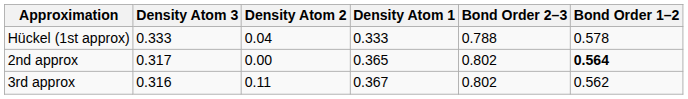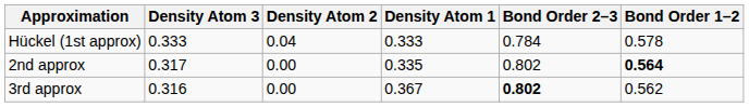 <table class="wikitable">
 <tr>
 <th>Approximation</th>
 <th>Density Atom 3</th>
 <th>Density Atom 2</th>
 <th>Density Atom 1</th>
 <th>Bond Order 2–3</th>
 <th>Bond Order 1–2</th>
 </tr>
 <tr>
 <td>Hückel (1st approx)</td>
 <td>0.333</td>
 <td>0.04</td>
 <td>0.333</td>
-<td>0.788</td>
+<td>0.784</td>
 <td>0.578</td>
 </tr>
 <tr>
 <td>2nd approx</td>
 <td>0.317</td>
 <td>0.00</td>
-<td>0.365</td>
+<td>0.335</td>
 <td>0.802</td>
 <td><strong>0.564</strong></td>
 </tr>
 <tr>
 <td>3rd approx</td>
 <td>0.316</td>
-<td>0.11</td>
+<td>0.00</td>
 <td>0.367</td>
-<td>0.802</td>
+<td><strong>0.802</strong></td>
 <td>0.562</td>
 </tr>
 </table>
